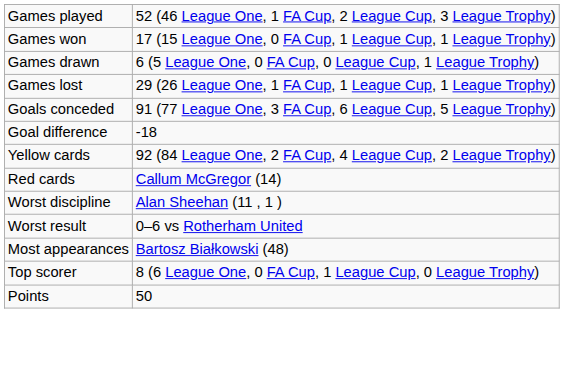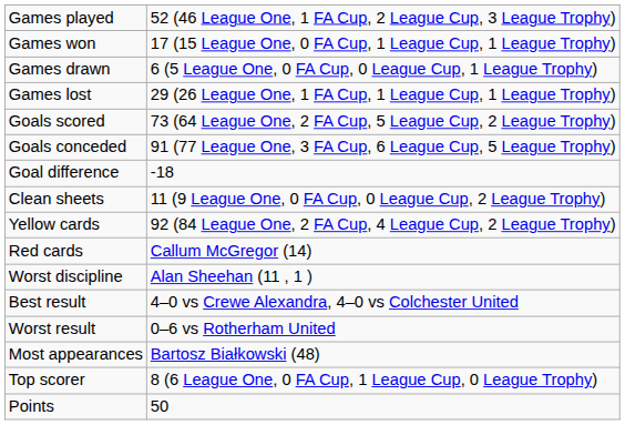 <table class="wikitable">
 <tr>
 <td>Games played</td>
 <td>52 (46 <a href='#'>League One</a>, 1 <a href='#'>FA Cup</a>, 2 <a href='#'>League Cup</a>, 3 <a href='#'>League Trophy</a>)</td>
 </tr>
 <tr>
 <td>Games won</td>
 <td>17 (15 <a href='#'>League One</a>, 0 <a href='#'>FA Cup</a>, 1 <a href='#'>League Cup</a>, 1 <a href='#'>League Trophy</a>)</td>
 </tr>
 <tr>
 <td>Games drawn</td>
 <td>6 (5 <a href='#'>League One</a>, 0 <a href='#'>FA Cup</a>, 0 <a href='#'>League Cup</a>, 1 <a href='#'>League Trophy</a>)</td>
 </tr>
 <tr>
 <td>Games lost</td>
 <td>29 (26 <a href='#'>League One</a>, 1 <a href='#'>FA Cup</a>, 1 <a href='#'>League Cup</a>, 1 <a href='#'>League Trophy</a>)</td>
 </tr>
 <tr>
+<td>Goals scored</td>
+<td>73 (64 <a href='#'>League One</a>, 2 <a href='#'>FA Cup</a>, 5 <a href='#'>League Cup</a>, 2 <a href='#'>League Trophy</a>)</td>
+</tr>
+<tr>
 <td>Goals conceded</td>
 <td>91 (77 <a href='#'>League One</a>, 3 <a href='#'>FA Cup</a>, 6 <a href='#'>League Cup</a>, 5 <a href='#'>League Trophy</a>)</td>
 </tr>
 <tr>
 <td>Goal difference</td>
 <td>-18</td>
+</tr>
+<tr>
+<td>Clean sheets</td>
+<td>11 (9 <a href='#'>League One</a>, 0 <a href='#'>FA Cup</a>, 0 <a href='#'>League Cup</a>, 2 <a href='#'>League Trophy</a>)</td>
 </tr>
 <tr>
 <td>Yellow cards</td>
 <td>92 (84 <a href='#'>League One</a>, 2 <a href='#'>FA Cup</a>, 4 <a href='#'>League Cup</a>, 2 <a href='#'>League Trophy</a>)</td>
 </tr>
 <tr>
 <td>Red cards</td>
 <td><a href='#'>Callum McGregor</a> (14)</td>
 </tr>
 <tr>
 <td>Worst discipline</td>
 <td><a href='#'>Alan Sheehan</a> (11 , 1 )</td>
+</tr>
+<tr>
+<td>Best result</td>
+<td>4–0 vs <a href='#'>Crewe Alexandra</a>, 4–0 vs <a href='#'>Colchester United</a></td>
 </tr>
 <tr>
 <td>Worst result</td>
 <td>0–6 vs <a href='#'>Rotherham United</a></td>
 </tr>
 <tr>
 <td>Most appearances</td>
 <td><a href='#'>Bartosz Białkowski</a> (48)</td>
 </tr>
 <tr>
 <td>Top scorer</td>
 <td>8 (6 <a href='#'>League One</a>, 0 <a href='#'>FA Cup</a>, 1 <a href='#'>League Cup</a>, 0 <a href='#'>League Trophy</a>)</td>
 </tr>
 <tr>
 <td>Points</td>
 <td>50</td>
 </tr>
 </table>
